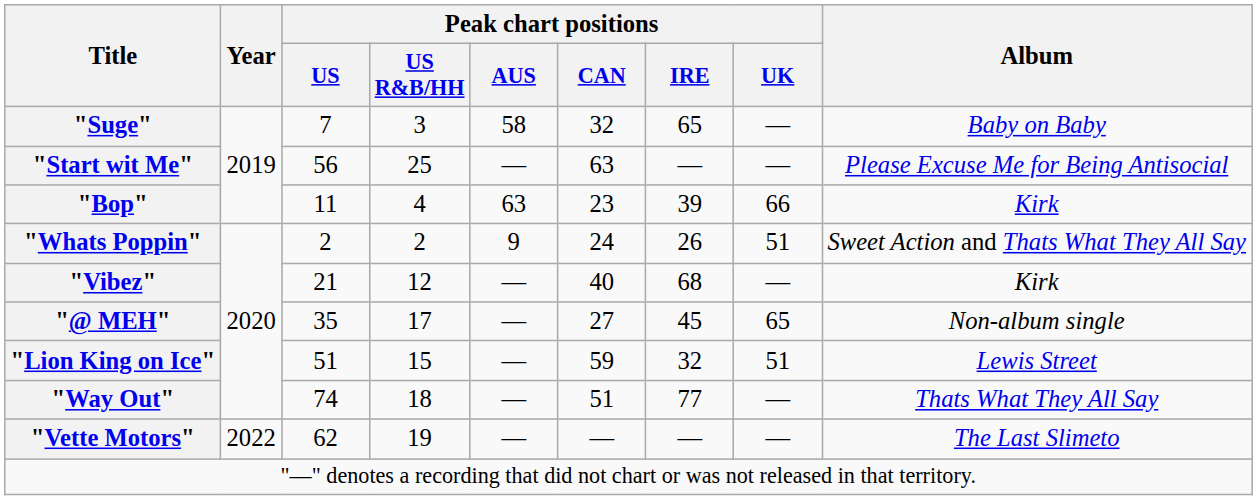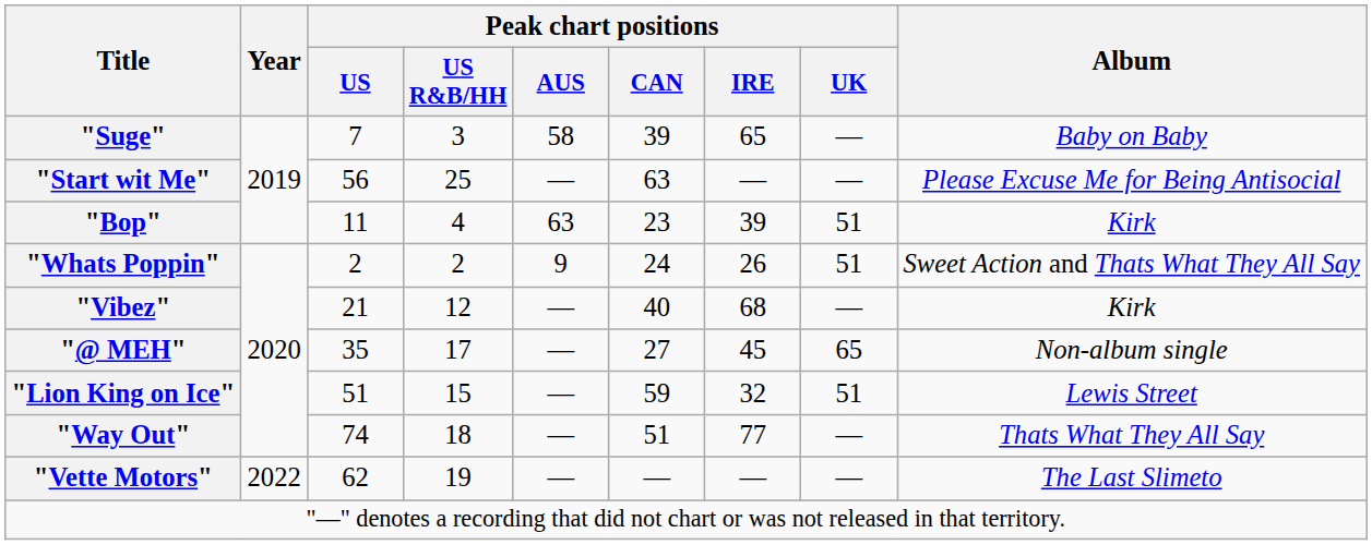 <table class="wikitable plainrowheaders" style="text-align:center;">
 <tr>
 <th rowspan="2">Title</th>
 <th rowspan="2">Year</th>
 <th colspan="6">Peak chart positions</th>
 <th rowspan="2">Album</th>
 </tr>
 <tr>
 <th scope="col" style="width:3.5em;font-size:90%;"><a href='#'>US</a></th>
 <th scope="col" style="width:3.5em;font-size:90%;"><a href='#'>US</a><br><a href='#'>R&B/HH</a></th>
 <th scope="col" style="width:3.5em;font-size:90%;"><a href='#'>AUS</a></th>
 <th scope="col" style="width:3.5em;font-size:90%;"><a href='#'>CAN</a></th>
 <th scope="col" style="width:3.5em;font-size:90%;"><a href='#'>IRE</a></th>
 <th scope="col" style="width:3.5em;font-size:90%;"><a href='#'>UK</a></th>
 </tr>
 <tr>
 <th scope="row">"<a href='#'>Suge</a>"<br></th>
 <td rowspan="3">2019</td>
 <td>7</td>
 <td>3</td>
 <td>58</td>
-<td>32</td>
+<td>39</td>
 <td>65</td>
 <td>—</td>
 <td><em><a href='#'>Baby on Baby</a></em></td>
 </tr>
 <tr>
 <th scope="row">"<a href='#'>Start wit Me</a>"<br></th>
 <td>56</td>
 <td>25</td>
 <td>—</td>
 <td>63</td>
 <td>—</td>
 <td>—</td>
 <td><em><a href='#'>Please Excuse Me for Being Antisocial</a></em></td>
 </tr>
 <tr>
 <th scope="row">"<a href='#'>Bop</a>"<br></th>
 <td>11</td>
 <td>4</td>
 <td>63</td>
 <td>23</td>
 <td>39</td>
-<td>66</td>
+<td>51</td>
 <td><em><a href='#'>Kirk</a></em></td>
 </tr>
 <tr>
 <th scope="row">"<a href='#'>Whats Poppin</a>"<br></th>
 <td rowspan="5">2020</td>
 <td>2</td>
 <td>2</td>
 <td>9</td>
 <td>24</td>
 <td>26</td>
 <td>51</td>
 <td><em>Sweet Action</em> and <em><a href='#'>Thats What They All Say</a></em></td>
 </tr>
 <tr>
 <th scope="row">"<a href='#'>Vibez</a>"<br></th>
 <td>21</td>
 <td>12</td>
 <td>—</td>
 <td>40</td>
 <td>68</td>
 <td>—</td>
 <td><em>Kirk</em></td>
 </tr>
 <tr>
 <th scope="row">"<a href='#'>@ MEH</a>"<br></th>
 <td>35</td>
 <td>17</td>
 <td>—</td>
 <td>27</td>
 <td>45</td>
 <td>65</td>
 <td><em>Non-album single</em></td>
 </tr>
 <tr>
 <th scope="row">"<a href='#'>Lion King on Ice</a>"<br></th>
 <td>51</td>
 <td>15</td>
 <td>—</td>
 <td>59</td>
 <td>32</td>
 <td>51</td>
 <td><em><a href='#'>Lewis Street</a></em></td>
 </tr>
 <tr>
 <th scope="row">"<a href='#'>Way Out</a>"<br></th>
 <td>74</td>
 <td>18</td>
 <td>—</td>
 <td>51</td>
 <td>77</td>
 <td>—</td>
 <td><em><a href='#'>Thats What They All Say</a></em></td>
 </tr>
 <tr>
 <th scope="row">"<a href='#'>Vette Motors</a>"<br></th>
 <td>2022</td>
 <td>62</td>
 <td>19</td>
 <td>—</td>
 <td>—</td>
 <td>—</td>
 <td>—</td>
 <td><em><a href='#'>The Last Slimeto</a></em></td>
 </tr>
 <tr>
 <td colspan="14" style="font-size:90%">"—" denotes a recording that did not chart or was not released in that territory.</td>
 </tr>
 </table>
